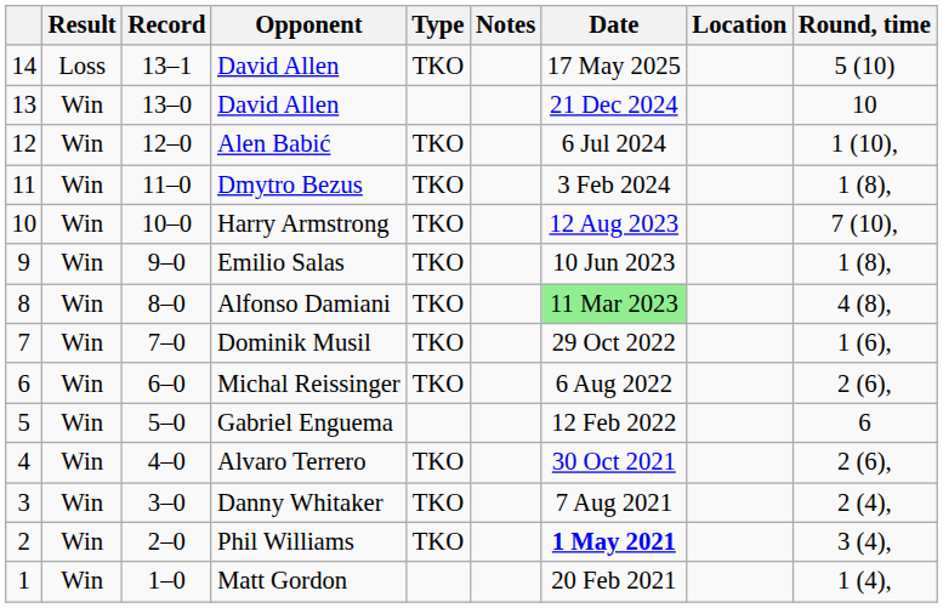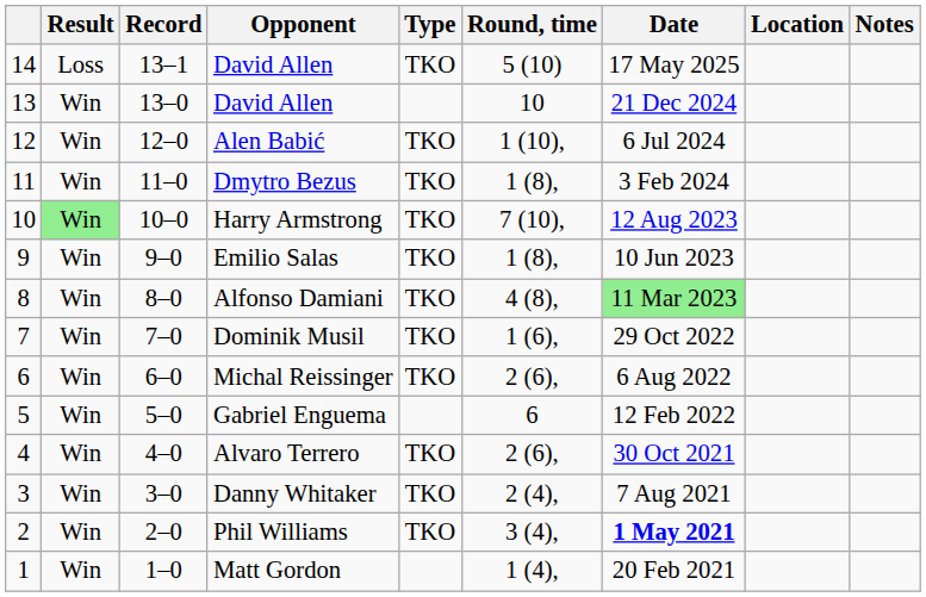 <table class="wikitable" style="text-align:center">
 <tr>
 <th></th>
 <th>Result</th>
 <th>Record</th>
 <th>Opponent</th>
 <th>Type</th>
-<th>Notes</th>
+<th>Round, time</th>
 <th>Date</th>
 <th>Location</th>
-<th>Round, time</th>
+<th>Notes</th>
 </tr>
 <tr>
 <td>14</td>
 <td>Loss</td>
 <td>13–1</td>
 <td style="text-align:left;"><a href='#'>David Allen</a></td>
 <td>TKO</td>
-<td style="text-align:left;"></td>
+<td>5 (10) </td>
 <td>17 May 2025</td>
 <td style="text-align:left;"></td>
-<td>5 (10) </td>
+<td style="text-align:left;"></td>
 </tr>
 <tr>
 <td>13</td>
 <td>Win</td>
 <td>13–0</td>
 <td style="text-align:left;"><a href='#'>David Allen</a></td>
 <td></td>
-<td style="text-align:left;"></td>
+<td>10</td>
 <td><a href='#'>21 Dec 2024</a></td>
 <td style="text-align:left;"></td>
-<td>10</td>
+<td style="text-align:left;"></td>
 </tr>
 <tr>
 <td>12</td>
 <td>Win</td>
 <td>12–0</td>
 <td style="text-align:left;"><a href='#'>Alen Babić</a></td>
 <td>TKO</td>
-<td></td>
+<td>1 (10), </td>
 <td>6 Jul 2024</td>
 <td style="text-align:left;"></td>
-<td>1 (10), </td>
+<td></td>
 </tr>
 <tr>
 <td>11</td>
 <td>Win</td>
 <td>11–0</td>
 <td style="text-align:left;"><a href='#'>Dmytro Bezus</a></td>
 <td>TKO</td>
-<td></td>
+<td>1 (8), </td>
 <td>3 Feb 2024</td>
 <td style="text-align:left;"></td>
-<td>1 (8), </td>
+<td></td>
 </tr>
 <tr>
 <td>10</td>
-<td>Win</td>
+<td style="background: lightgreen;">Win</td>
 <td>10–0</td>
 <td style="text-align:left;">Harry Armstrong</td>
 <td>TKO</td>
-<td style="text-align:left;"></td>
+<td>7 (10), </td>
 <td><a href='#'>12 Aug 2023</a></td>
 <td style="text-align:left;"></td>
-<td>7 (10), </td>
+<td style="text-align:left;"></td>
 </tr>
 <tr>
 <td>9</td>
 <td>Win</td>
 <td>9–0</td>
 <td style="text-align:left;">Emilio Salas</td>
 <td>TKO</td>
-<td></td>
+<td>1 (8), </td>
 <td>10 Jun 2023</td>
 <td style="text-align:left;"></td>
-<td>1 (8), </td>
+<td></td>
 </tr>
 <tr>
 <td>8</td>
 <td>Win</td>
 <td>8–0</td>
 <td style="text-align:left;">Alfonso Damiani</td>
 <td>TKO</td>
-<td></td>
+<td>4 (8), </td>
 <td style="background: lightgreen;">11 Mar 2023</td>
 <td style="text-align:left;"></td>
-<td>4 (8), </td>
+<td></td>
 </tr>
 <tr>
 <td>7</td>
 <td>Win</td>
 <td>7–0</td>
 <td style="text-align:left;">Dominik Musil</td>
 <td>TKO</td>
-<td></td>
+<td>1 (6), </td>
 <td>29 Oct 2022</td>
 <td style="text-align:left;"></td>
-<td>1 (6), </td>
+<td></td>
 </tr>
 <tr>
 <td>6</td>
 <td>Win</td>
 <td>6–0</td>
 <td style="text-align:left;">Michal Reissinger</td>
 <td>TKO</td>
-<td></td>
+<td>2 (6), </td>
 <td>6 Aug 2022</td>
 <td style="text-align:left;"></td>
-<td>2 (6), </td>
+<td></td>
 </tr>
 <tr>
 <td>5</td>
 <td>Win</td>
 <td>5–0</td>
 <td style="text-align:left;">Gabriel Enguema</td>
 <td></td>
-<td></td>
+<td>6</td>
 <td>12 Feb 2022</td>
 <td style="text-align:left;"></td>
-<td>6</td>
+<td></td>
 </tr>
 <tr>
 <td>4</td>
 <td>Win</td>
 <td>4–0</td>
 <td style="text-align:left;">Alvaro Terrero</td>
 <td>TKO</td>
-<td></td>
+<td>2 (6), </td>
 <td><a href='#'>30 Oct 2021</a></td>
 <td style="text-align:left;"></td>
-<td>2 (6), </td>
+<td></td>
 </tr>
 <tr>
 <td>3</td>
 <td>Win</td>
 <td>3–0</td>
 <td style="text-align:left;">Danny Whitaker</td>
 <td>TKO</td>
-<td></td>
+<td>2 (4), </td>
 <td>7 Aug 2021</td>
 <td style="text-align:left;"></td>
-<td>2 (4), </td>
+<td></td>
 </tr>
 <tr>
 <td>2</td>
 <td>Win</td>
 <td>2–0</td>
 <td style="text-align:left;">Phil Williams</td>
 <td>TKO</td>
-<td></td>
+<td>3 (4), </td>
 <td><strong><a href='#'>1 May 2021</a></strong></td>
 <td style="text-align:left;"></td>
-<td>3 (4), </td>
+<td></td>
 </tr>
 <tr>
 <td>1</td>
 <td>Win</td>
 <td>1–0</td>
 <td style="text-align:left;">Matt Gordon</td>
 <td></td>
-<td></td>
+<td>1 (4), </td>
 <td>20 Feb 2021</td>
 <td style="text-align:left;"></td>
-<td>1 (4), </td>
+<td></td>
 </tr>
 </table>
